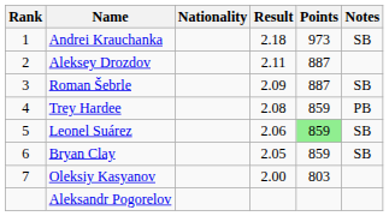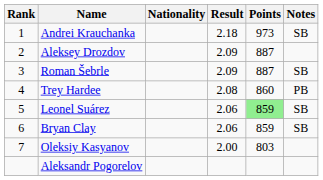 <table class="wikitable sortable" style="text-align:center">
 <tr>
 <th>Rank</th>
 <th>Name</th>
 <th>Nationality</th>
 <th>Result</th>
 <th>Points</th>
 <th>Notes</th>
 </tr>
 <tr>
 <td>1</td>
 <td align=left><a href='#'>Andrei Krauchanka</a></td>
 <td align=left></td>
 <td>2.18</td>
 <td>973</td>
 <td>SB</td>
 </tr>
 <tr>
 <td>2</td>
 <td align=left><a href='#'>Aleksey Drozdov</a></td>
 <td align=left></td>
-<td>2.11</td>
+<td>2.09</td>
 <td>887</td>
 <td></td>
 </tr>
 <tr>
 <td>3</td>
 <td align=left><a href='#'>Roman Šebrle</a></td>
 <td align=left></td>
 <td>2.09</td>
 <td>887</td>
 <td>SB</td>
 </tr>
 <tr>
 <td>4</td>
 <td align=left><a href='#'>Trey Hardee</a></td>
 <td align=left></td>
 <td>2.08</td>
-<td>859</td>
+<td>860</td>
 <td>PB</td>
 </tr>
 <tr>
 <td>5</td>
 <td align=left><a href='#'>Leonel Suárez</a></td>
 <td align=left></td>
 <td>2.06</td>
 <td style="background: lightgreen;">859</td>
 <td>SB</td>
 </tr>
 <tr>
 <td>6</td>
 <td align=left><a href='#'>Bryan Clay</a></td>
 <td align=left></td>
-<td>2.05</td>
+<td>2.06</td>
 <td>859</td>
 <td>SB</td>
 </tr>
 <tr>
 <td>7</td>
 <td align=left><a href='#'>Oleksiy Kasyanov</a></td>
 <td align=left></td>
 <td>2.00</td>
 <td>803</td>
 <td></td>
 </tr>
 <tr>
 <td></td>
 <td align=left><a href='#'>Aleksandr Pogorelov</a></td>
 <td align=left></td>
 <td></td>
 <td></td>
 <td></td>
 </tr>
 </table>
